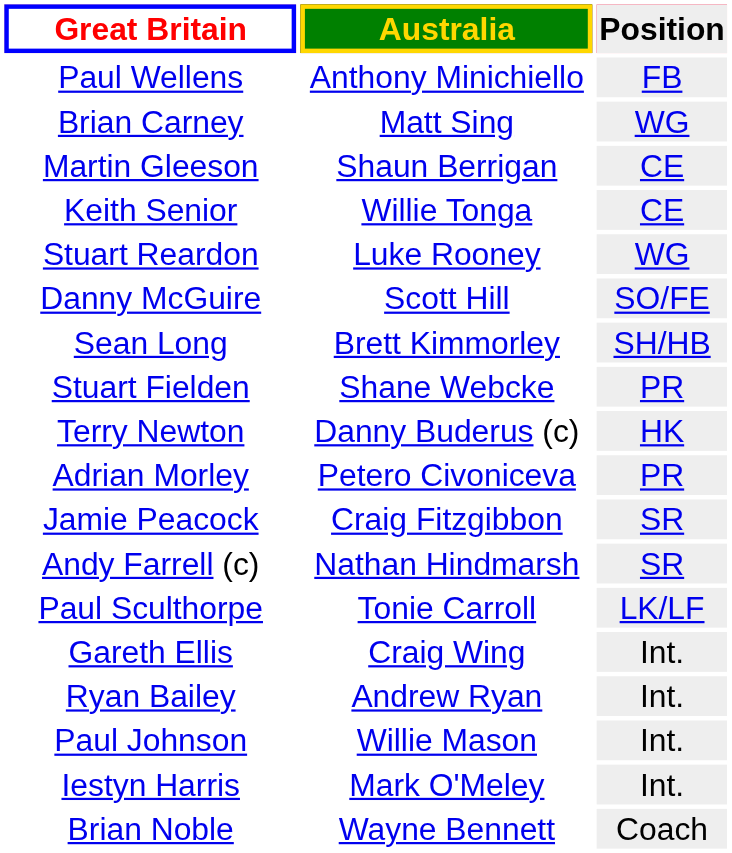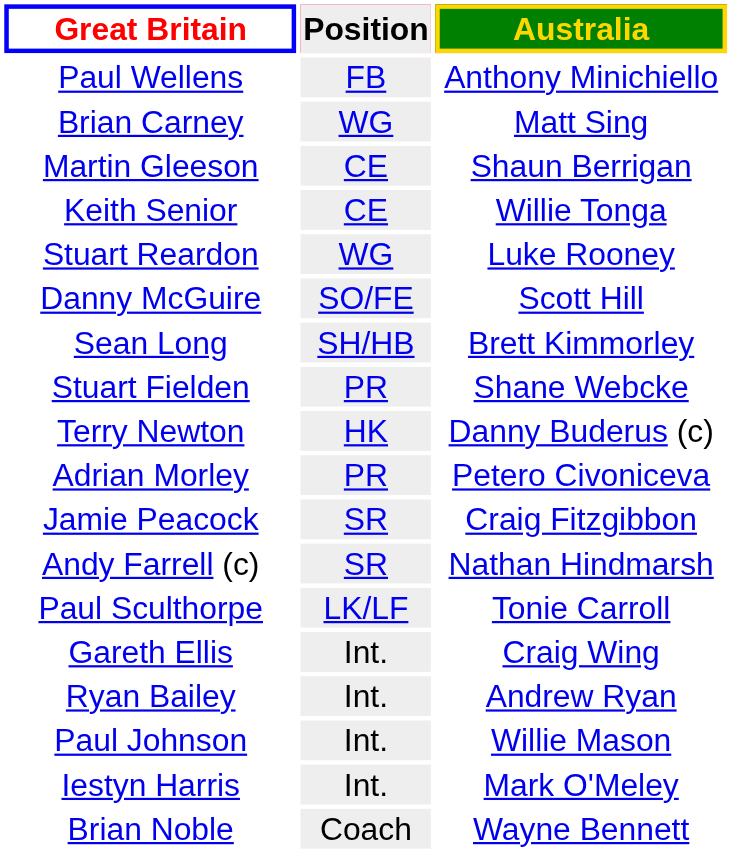 <table align=right style="font-size:90%; margin-left:1em">
 <tr bgcolor=#FF0033>
 <th align="centre" width="126" style="border: 2px solid blue; background: white; color: red">Great Britain</th>
+<th align="center" style="background: #eeeeee; color: black">Position</th>
 <th align="centre" width="126" style="border: 2px solid gold; background: green; color: gold">Australia</th>
-<th align="center" style="background: #eeeeee; color: black">Position</th>
 </tr>
 <tr>
 <td align="center"><a href='#'>Paul Wellens</a></td>
+<td align="center" style="background: #eeeeee"><a href='#'>FB</a></td>
 <td align="center"><a href='#'>Anthony Minichiello</a></td>
-<td align="center" style="background: #eeeeee"><a href='#'>FB</a></td>
 </tr>
 <tr>
 <td align="center"><a href='#'>Brian Carney</a></td>
+<td align="center" style="background: #eeeeee"><a href='#'>WG</a></td>
 <td align="center"><a href='#'>Matt Sing</a></td>
-<td align="center" style="background: #eeeeee"><a href='#'>WG</a></td>
 </tr>
 <tr>
 <td align="center"><a href='#'>Martin Gleeson</a></td>
+<td align="center" style="background: #eeeeee"><a href='#'>CE</a></td>
 <td align="center"><a href='#'>Shaun Berrigan</a></td>
-<td align="center" style="background: #eeeeee"><a href='#'>CE</a></td>
 </tr>
 <tr>
 <td align="center"><a href='#'>Keith Senior</a></td>
+<td align="center" style="background: #eeeeee"><a href='#'>CE</a></td>
 <td align="center"><a href='#'>Willie Tonga</a></td>
-<td align="center" style="background: #eeeeee"><a href='#'>CE</a></td>
 </tr>
 <tr>
 <td align="center"><a href='#'>Stuart Reardon</a></td>
+<td align="center" style="background: #eeeeee"><a href='#'>WG</a></td>
 <td align="center"><a href='#'>Luke Rooney</a></td>
-<td align="center" style="background: #eeeeee"><a href='#'>WG</a></td>
 </tr>
 <tr>
 <td align="center"><a href='#'>Danny McGuire</a></td>
+<td align="center" style="background: #eeeeee"><a href='#'>SO/FE</a></td>
 <td align="center"><a href='#'>Scott Hill</a></td>
-<td align="center" style="background: #eeeeee"><a href='#'>SO/FE</a></td>
 </tr>
 <tr>
 <td align="center"><a href='#'>Sean Long</a></td>
+<td align="center" style="background: #eeeeee"><a href='#'>SH/HB</a></td>
 <td align="center"><a href='#'>Brett Kimmorley</a></td>
-<td align="center" style="background: #eeeeee"><a href='#'>SH/HB</a></td>
 </tr>
 <tr>
 <td align="center"><a href='#'>Stuart Fielden</a></td>
+<td align="center" style="background: #eeeeee"><a href='#'>PR</a></td>
 <td align="center"><a href='#'>Shane Webcke</a></td>
-<td align="center" style="background: #eeeeee"><a href='#'>PR</a></td>
 </tr>
 <tr>
 <td align="center"><a href='#'>Terry Newton</a></td>
+<td align="center" style="background: #eeeeee"><a href='#'>HK</a></td>
 <td align="center"><a href='#'>Danny Buderus</a> (c)</td>
-<td align="center" style="background: #eeeeee"><a href='#'>HK</a></td>
 </tr>
 <tr>
 <td align="center"><a href='#'>Adrian Morley</a></td>
+<td align="center" style="background: #eeeeee"><a href='#'>PR</a></td>
 <td align="center"><a href='#'>Petero Civoniceva</a></td>
-<td align="center" style="background: #eeeeee"><a href='#'>PR</a></td>
 </tr>
 <tr>
 <td align="center"><a href='#'>Jamie Peacock</a></td>
+<td align="center" style="background: #eeeeee"><a href='#'>SR</a></td>
 <td align="center"><a href='#'>Craig Fitzgibbon</a></td>
-<td align="center" style="background: #eeeeee"><a href='#'>SR</a></td>
 </tr>
 <tr>
 <td align="center"><a href='#'>Andy Farrell</a> (c)</td>
+<td align="center" style="background: #eeeeee"><a href='#'>SR</a></td>
 <td align="center"><a href='#'>Nathan Hindmarsh</a></td>
-<td align="center" style="background: #eeeeee"><a href='#'>SR</a></td>
 </tr>
 <tr>
 <td align="center"><a href='#'>Paul Sculthorpe</a></td>
+<td align="center" style="background: #eeeeee"><a href='#'>LK/LF</a></td>
 <td align="center"><a href='#'>Tonie Carroll</a></td>
-<td align="center" style="background: #eeeeee"><a href='#'>LK/LF</a></td>
 </tr>
 <tr>
 <td align="center"><a href='#'>Gareth Ellis</a></td>
+<td align="center" style="background: #eeeeee">Int.</td>
 <td align="center"><a href='#'>Craig Wing</a></td>
-<td align="center" style="background: #eeeeee">Int.</td>
 </tr>
 <tr>
 <td align="center"><a href='#'>Ryan Bailey</a></td>
+<td align="center" style="background: #eeeeee">Int.</td>
 <td align="center"><a href='#'>Andrew Ryan</a></td>
-<td align="center" style="background: #eeeeee">Int.</td>
 </tr>
 <tr>
 <td align="center"><a href='#'>Paul Johnson</a></td>
+<td align="center" style="background: #eeeeee">Int.</td>
 <td align="center"><a href='#'>Willie Mason</a></td>
-<td align="center" style="background: #eeeeee">Int.</td>
 </tr>
 <tr>
 <td align="center"><a href='#'>Iestyn Harris</a></td>
+<td align="center" style="background: #eeeeee">Int.</td>
 <td align="center"><a href='#'>Mark O'Meley</a></td>
-<td align="center" style="background: #eeeeee">Int.</td>
 </tr>
 <tr>
 <td align="center"><a href='#'>Brian Noble</a></td>
+<td align="center" style="background: #eeeeee">Coach</td>
 <td align="center"><a href='#'>Wayne Bennett</a></td>
-<td align="center" style="background: #eeeeee">Coach</td>
 </tr>
 </table>
